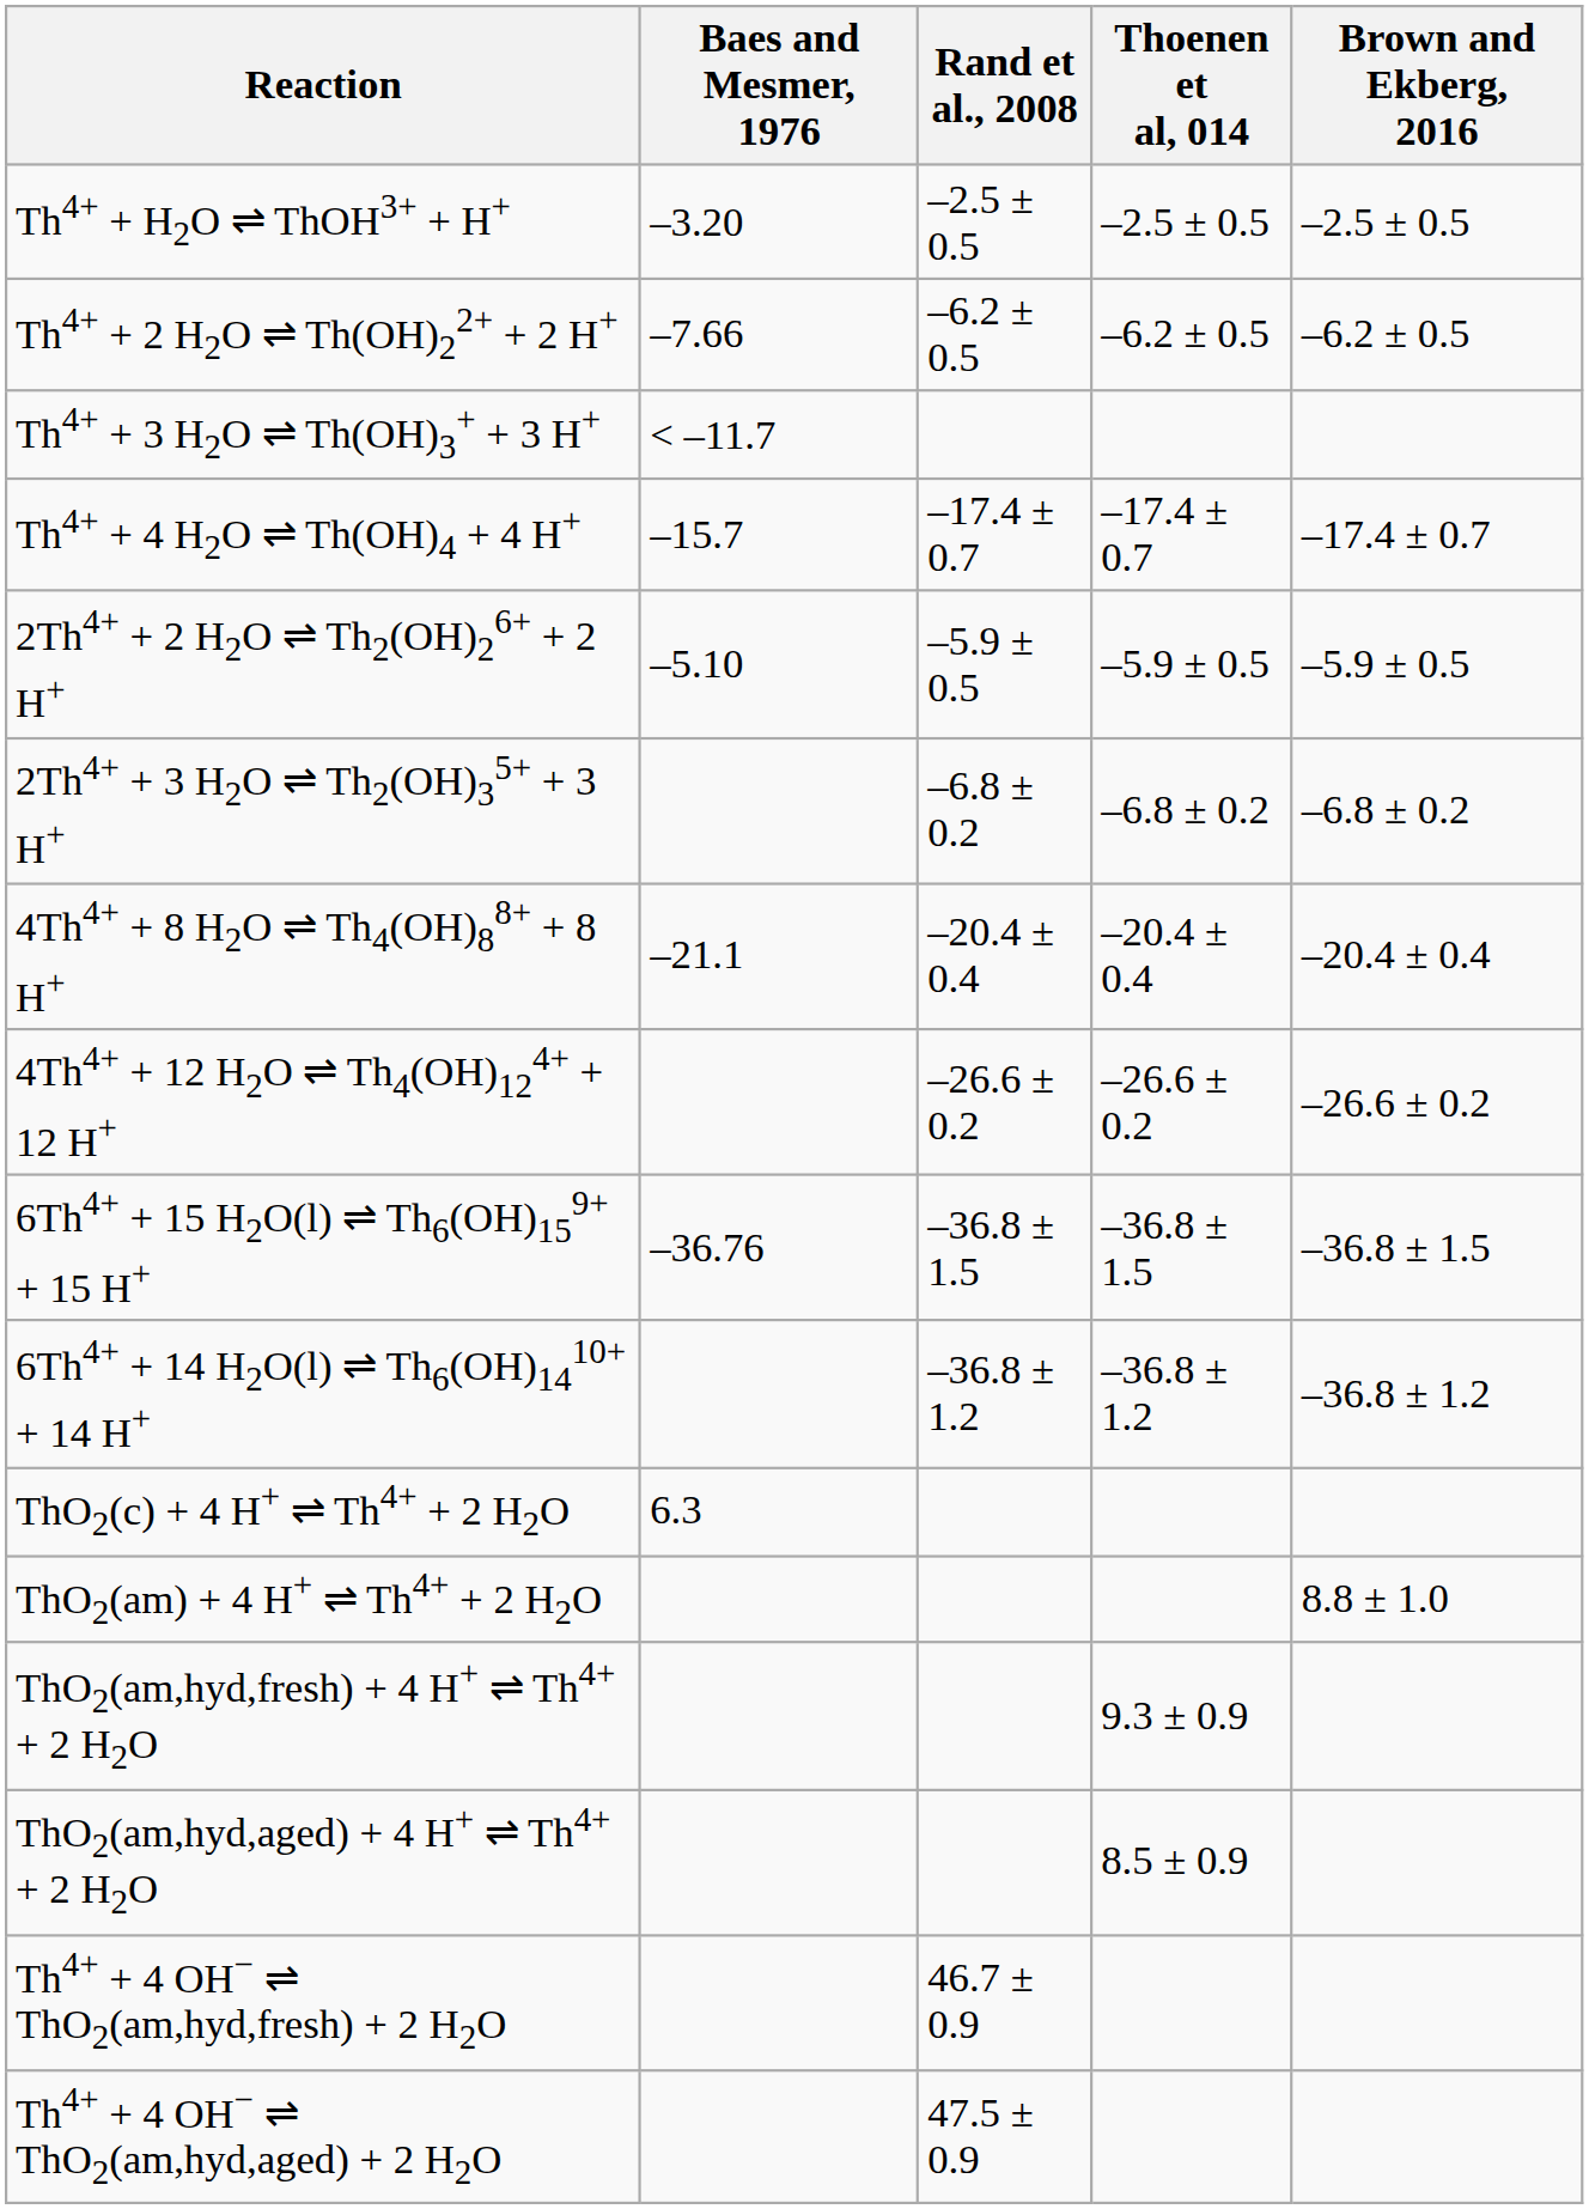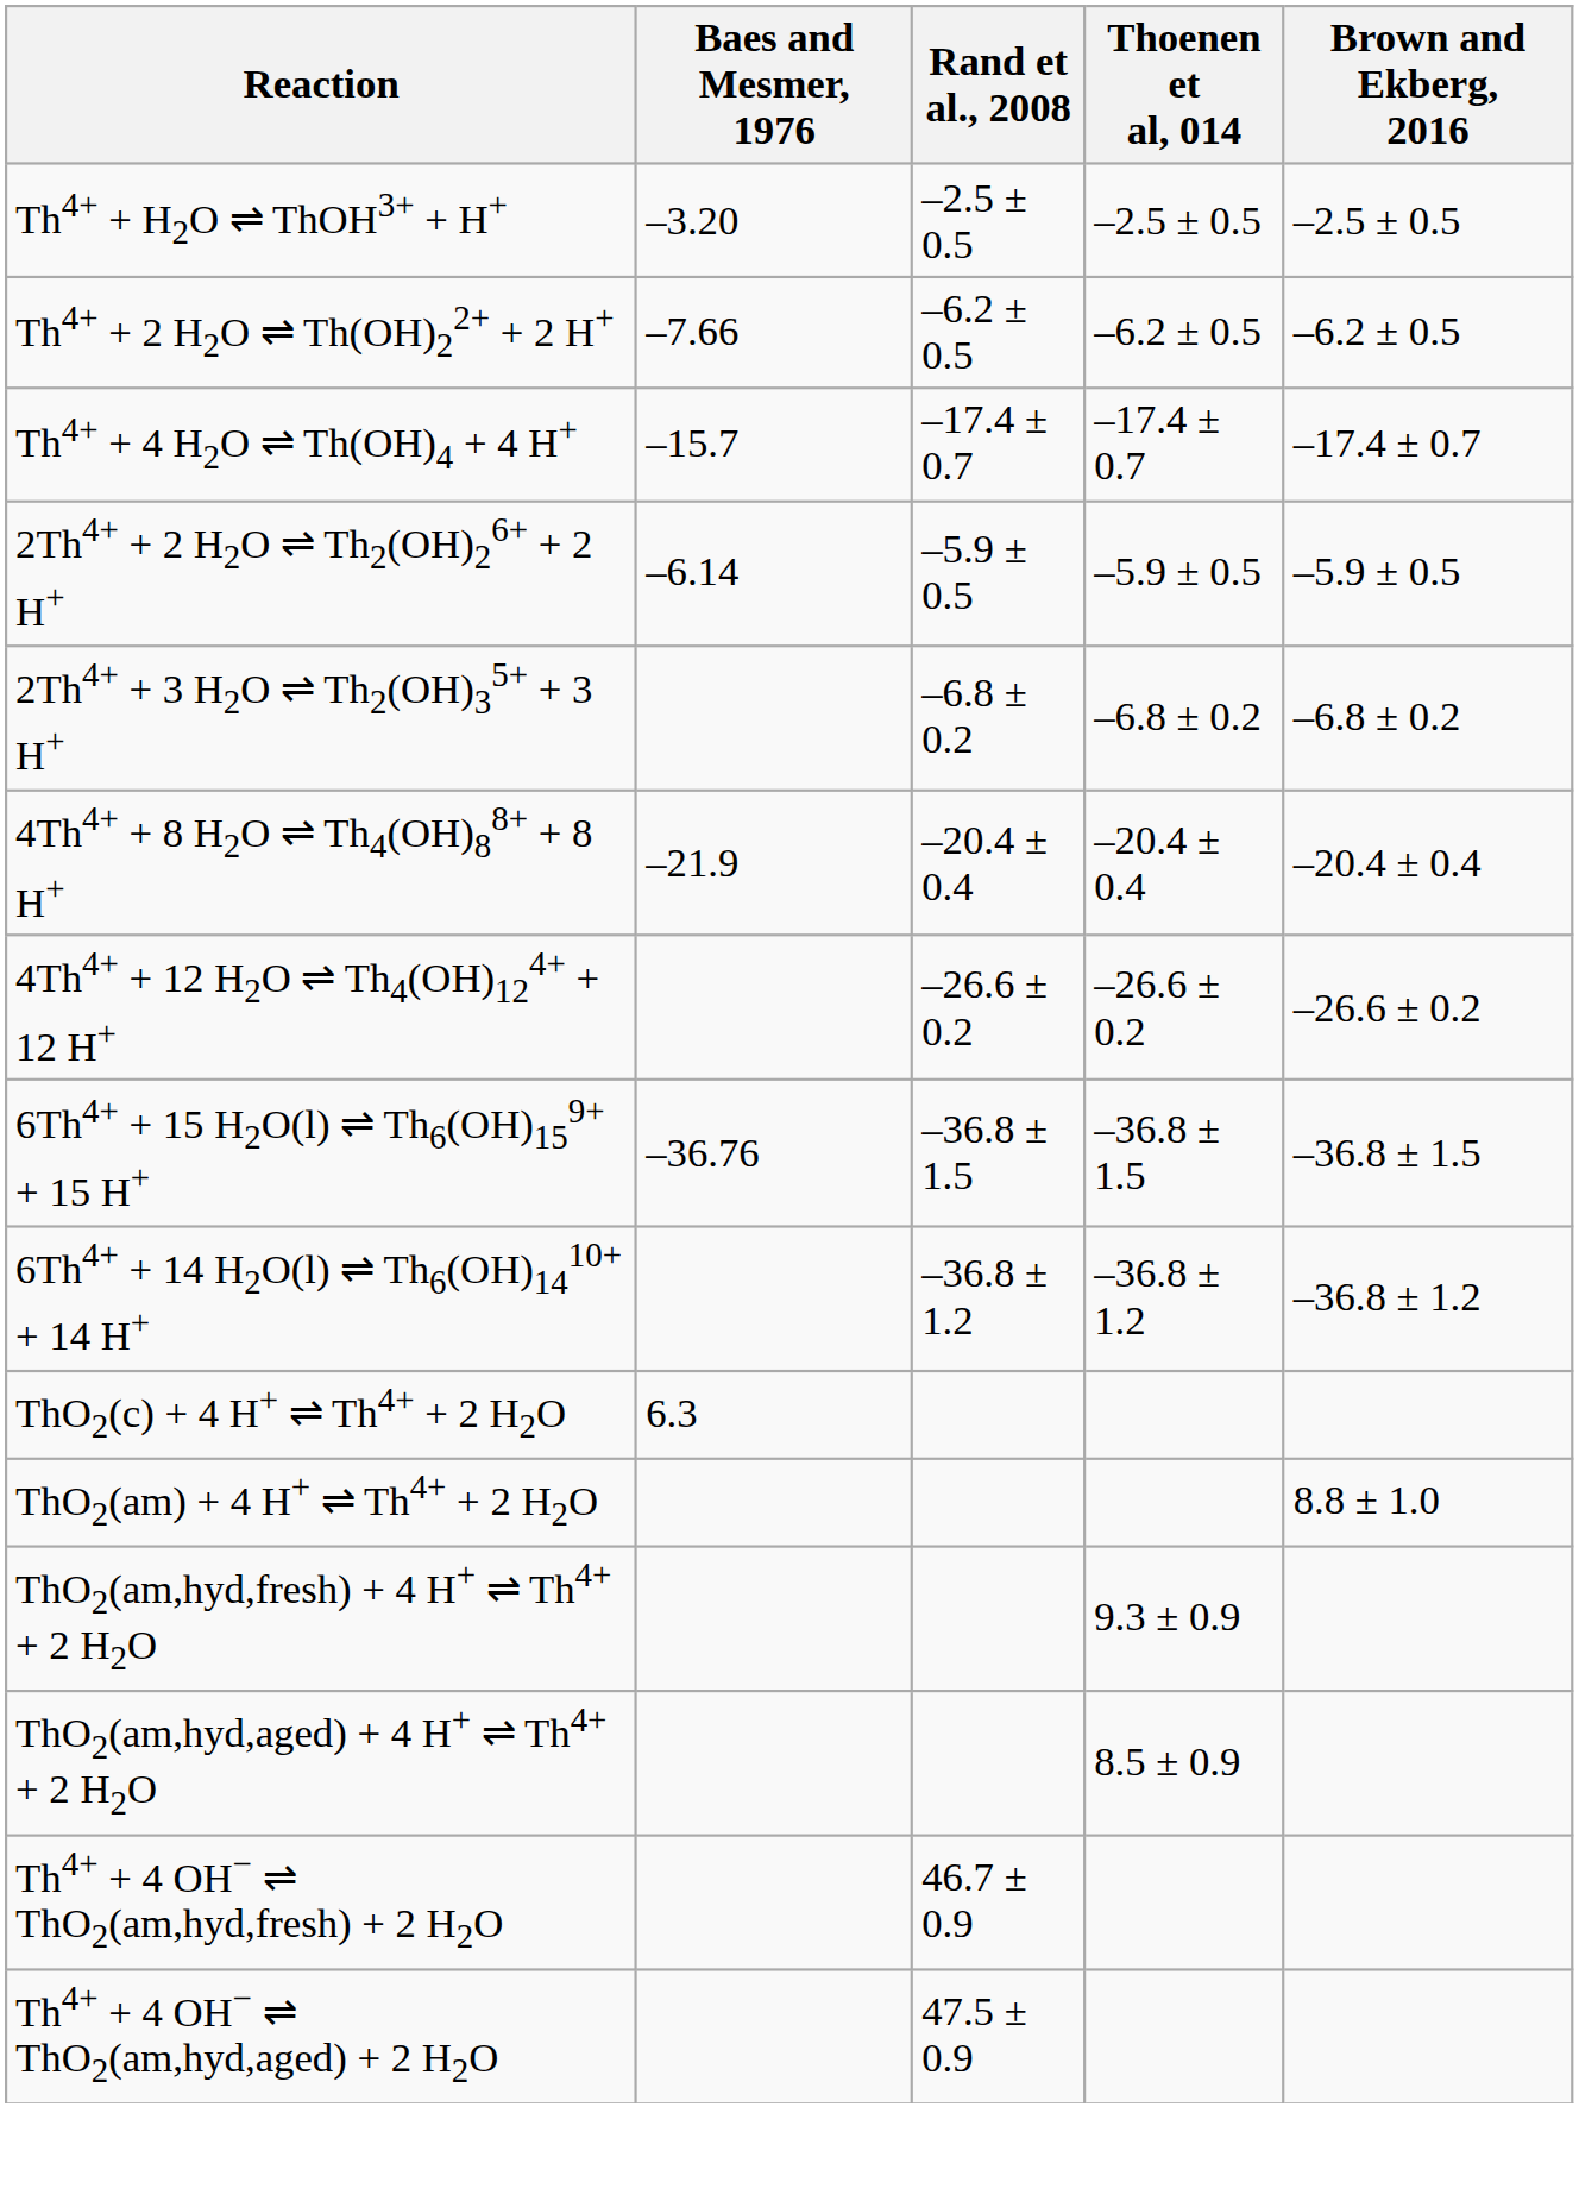 <table class="wikitable">
 <tr>
 <th>Reaction</th>
 <th>Baes and Mesmer,<br>1976</th>
 <th>Rand et<br>al., 2008</th>
 <th>Thoenen et<br>al, 014</th>
 <th>Brown and Ekberg,<br>2016</th>
 </tr>
 <tr>
 <td>Th<sup>4+</sup> + H<sub>2</sub>O ⇌ ThOH<sup>3+</sup> + H<sup>+</sup></td>
 <td>–3.20</td>
 <td>–2.5 ± 0.5</td>
 <td>–2.5 ± 0.5</td>
 <td>–2.5 ± 0.5</td>
 </tr>
 <tr>
 <td>Th<sup>4+</sup> + 2 H<sub>2</sub>O ⇌ Th(OH)<sub>2</sub><sup>2+</sup> + 2 H<sup>+</sup></td>
 <td>–7.66</td>
 <td>–6.2 ± 0.5</td>
 <td>–6.2 ± 0.5</td>
 <td>–6.2 ± 0.5</td>
 </tr>
 <tr>
-<td>Th<sup>4+</sup> + 3 H<sub>2</sub>O ⇌ Th(OH)<sub>3</sub><sup>+</sup> + 3 H<sup>+</sup></td>
-<td>< –11.7</td>
-<td></td>
-<td></td>
-<td></td>
-</tr>
-<tr>
 <td>Th<sup>4+</sup> + 4 H<sub>2</sub>O ⇌ Th(OH)<sub>4</sub> + 4 H<sup>+</sup></td>
 <td>–15.7</td>
 <td>–17.4 ± 0.7</td>
 <td>–17.4 ± 0.7</td>
 <td>–17.4 ± 0.7</td>
 </tr>
 <tr>
 <td>2Th<sup>4+</sup> + 2 H<sub>2</sub>O ⇌ Th<sub>2</sub>(OH)<sub>2</sub><sup>6+</sup> + 2 H<sup>+</sup></td>
-<td>–5.10</td>
+<td>–6.14</td>
 <td>–5.9 ± 0.5</td>
 <td>–5.9 ± 0.5</td>
 <td>–5.9 ± 0.5</td>
 </tr>
 <tr>
 <td>2Th<sup>4+</sup> + 3 H<sub>2</sub>O ⇌ Th<sub>2</sub>(OH)<sub>3</sub><sup>5+</sup> + 3 H<sup>+</sup></td>
 <td></td>
 <td>–6.8 ± 0.2</td>
 <td>–6.8 ± 0.2</td>
 <td>–6.8 ± 0.2</td>
 </tr>
 <tr>
 <td>4Th<sup>4+</sup> + 8 H<sub>2</sub>O ⇌ Th<sub>4</sub>(OH)<sub>8</sub><sup>8+</sup> + 8 H<sup>+</sup></td>
-<td>–21.1</td>
+<td>–21.9</td>
 <td>–20.4 ± 0.4</td>
 <td>–20.4 ± 0.4</td>
 <td>–20.4 ± 0.4</td>
 </tr>
 <tr>
 <td>4Th<sup>4+</sup> + 12 H<sub>2</sub>O ⇌ Th<sub>4</sub>(OH)<sub>12</sub><sup>4+</sup> + 12 H<sup>+</sup></td>
 <td></td>
 <td>–26.6 ± 0.2</td>
 <td>–26.6 ± 0.2</td>
 <td>–26.6 ± 0.2</td>
 </tr>
 <tr>
 <td>6Th<sup>4+</sup> + 15 H<sub>2</sub>O(l) ⇌ Th<sub>6</sub>(OH)<sub>15</sub><sup>9+</sup> + 15 H<sup>+</sup></td>
 <td>–36.76</td>
 <td>–36.8 ± 1.5</td>
 <td>–36.8 ± 1.5</td>
 <td>–36.8 ± 1.5</td>
 </tr>
 <tr>
 <td>6Th<sup>4+</sup> + 14 H<sub>2</sub>O(l) ⇌ Th<sub>6</sub>(OH)<sub>14</sub><sup>10+</sup> + 14 H<sup>+</sup></td>
 <td></td>
 <td>–36.8 ± 1.2</td>
 <td>–36.8 ± 1.2</td>
 <td>–36.8 ± 1.2</td>
 </tr>
 <tr>
 <td>ThO<sub>2</sub>(c) + 4 H<sup>+</sup> ⇌ Th<sup>4+</sup> + 2 H<sub>2</sub>O</td>
 <td>6.3</td>
 <td></td>
 <td></td>
 <td></td>
 </tr>
 <tr>
 <td>ThO<sub>2</sub>(am) + 4 H<sup>+</sup> ⇌ Th<sup>4+</sup> + 2 H<sub>2</sub>O</td>
 <td></td>
 <td></td>
 <td></td>
 <td>8.8 ± 1.0</td>
 </tr>
 <tr>
 <td>ThO<sub>2</sub>(am,hyd,fresh) + 4 H<sup>+</sup> ⇌ Th<sup>4+</sup> + 2 H<sub>2</sub>O</td>
 <td></td>
 <td></td>
 <td>9.3 ± 0.9</td>
 <td></td>
 </tr>
 <tr>
 <td>ThO<sub>2</sub>(am,hyd,aged) + 4 H<sup>+</sup> ⇌ Th<sup>4+</sup> + 2 H<sub>2</sub>O</td>
 <td></td>
 <td></td>
 <td>8.5 ± 0.9</td>
 <td></td>
 </tr>
 <tr>
 <td>Th<sup>4+</sup> + 4 OH<sup>−</sup> ⇌ ThO<sub>2</sub>(am,hyd,fresh) + 2 H<sub>2</sub>O</td>
 <td></td>
 <td>46.7 ± 0.9</td>
 <td></td>
 <td></td>
 </tr>
 <tr>
 <td>Th<sup>4+</sup> + 4 OH<sup>−</sup> ⇌ ThO<sub>2</sub>(am,hyd,aged) + 2 H<sub>2</sub>O</td>
 <td></td>
 <td>47.5 ± 0.9</td>
 <td></td>
 <td></td>
 </tr>
 </table>
